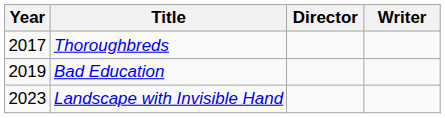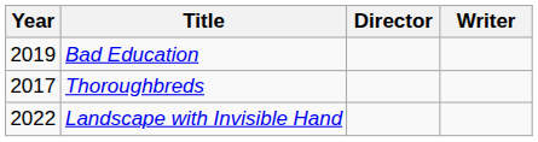 <table class="wikitable">
 <tr>
 <th>Year</th>
 <th>Title</th>
 <th width=65>Director</th>
 <th width=65>Writer</th>
 </tr>
 <tr>
+<td>2019</td>
+<td><em><a href='#'>Bad Education</a></em></td>
+<td></td>
+<td></td>
+</tr>
+<tr>
 <td>2017</td>
 <td><em><a href='#'>Thoroughbreds</a></em></td>
 <td></td>
 <td></td>
 </tr>
 <tr>
-<td>2019</td>
-<td><em><a href='#'>Bad Education</a></em></td>
-<td></td>
-<td></td>
-</tr>
-<tr>
-<td>2023</td>
+<td>2022</td>
 <td><em><a href='#'>Landscape with Invisible Hand</a></em></td>
 <td></td>
 <td></td>
 </tr>
 </table>
